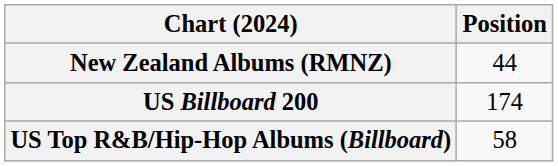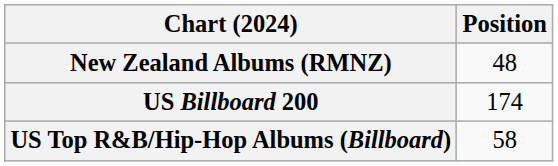 <table class="wikitable sortable plainrowheaders" style="text-align:center">
 <tr>
 <th scope="col">Chart (2024)</th>
 <th scope="col">Position</th>
 </tr>
 <tr>
 <th scope="row">New Zealand Albums (RMNZ)</th>
-<td>44</td>
+<td>48</td>
 </tr>
 <tr>
 <th scope="row">US <em>Billboard</em> 200</th>
 <td>174</td>
 </tr>
 <tr>
 <th scope="row">US Top R&B/Hip-Hop Albums (<em>Billboard</em>)</th>
 <td>58</td>
 </tr>
 </table>
